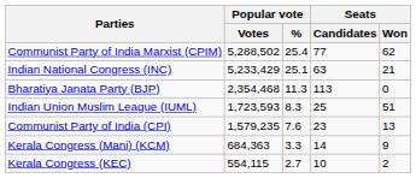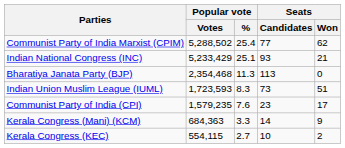 <table class="wikitable collapsible">
 <tr>
 <th rowspan="2">Parties</th>
 <th colspan="2">Popular vote</th>
 <th colspan="2">Seats</th>
 </tr>
 <tr>
 <th>Votes</th>
 <th>%</th>
 <th>Candidates</th>
 <th>Won</th>
 </tr>
 <tr>
 <td><a href='#'>Communist Party of India Marxist (CPIM)</a></td>
 <td>5,288,502</td>
 <td>25.4</td>
 <td>77</td>
 <td>62</td>
 </tr>
 <tr>
 <td><a href='#'>Indian National Congress (INC)</a></td>
 <td>5,233,429</td>
 <td>25.1</td>
-<td>63</td>
+<td>93</td>
 <td>21</td>
 </tr>
 <tr>
 <td><a href='#'>Bharatiya Janata Party (BJP)</a></td>
 <td>2,354,468</td>
 <td>11.3</td>
 <td>113</td>
 <td>0</td>
 </tr>
 <tr>
 <td><a href='#'>Indian Union Muslim League (IUML)</a></td>
 <td>1,723,593</td>
 <td>8.3</td>
-<td>25</td>
+<td>73</td>
 <td>51</td>
 </tr>
 <tr>
 <td><a href='#'>Communist Party of India (CPI)</a></td>
 <td>1,579,235</td>
 <td>7.6</td>
 <td>23</td>
-<td>13</td>
+<td>17</td>
 </tr>
 <tr>
 <td><a href='#'>Kerala Congress (Mani) (KCM)</a></td>
 <td>684,363</td>
 <td>3.3</td>
 <td>14</td>
 <td>9</td>
 </tr>
 <tr>
 <td><a href='#'>Kerala Congress (KEC)</a></td>
 <td>554,115</td>
 <td>2.7</td>
 <td>10</td>
 <td>2</td>
 </tr>
 </table>
